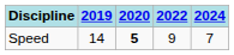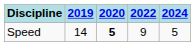 <table class="wikitable" style="text-align: center;">
 <tr>
 <th style="background: #b0e0e6;">Discipline</th>
 <th style="background: #b0e0e6;"><a href='#'>2019</a></th>
 <th style="background: #b0e0e6;"><a href='#'>2020</a></th>
 <th style="background: #b0e0e6;"><a href='#'>2022</a></th>
 <th style="background: #b0e0e6;"><a href='#'>2024</a></th>
 </tr>
 <tr>
 <td align="left">Speed</td>
 <td>14</td>
 <td><strong>5</strong></td>
 <td>9</td>
-<td>7</td>
+<td>5</td>
 </tr>
 </table>
